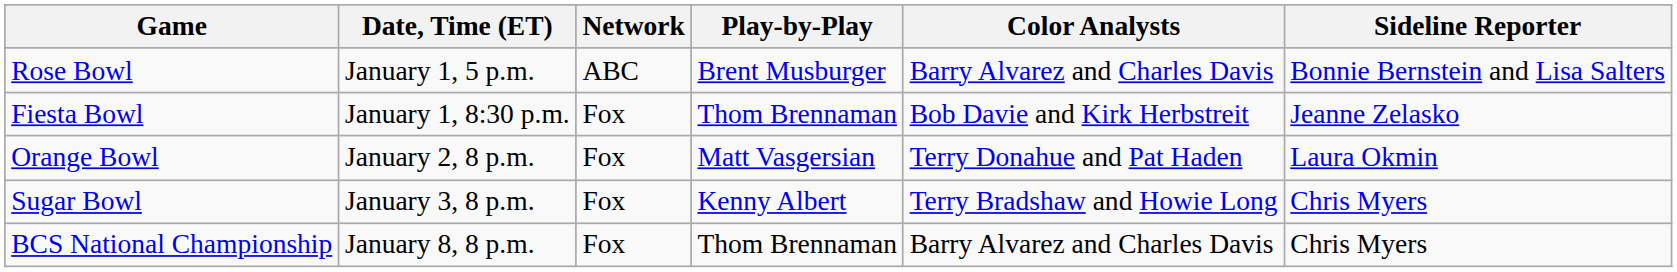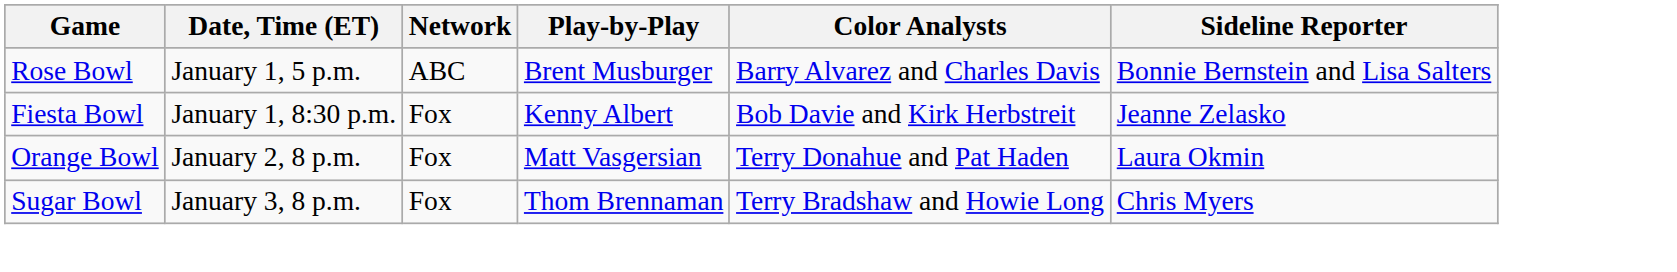 <table class="wikitable">
 <tr>
 <th>Game</th>
 <th>Date, Time (ET)</th>
 <th>Network</th>
 <th>Play-by-Play</th>
 <th>Color Analysts</th>
 <th>Sideline Reporter</th>
 </tr>
 <tr>
 <td><a href='#'>Rose Bowl</a></td>
 <td>January 1, 5 p.m.</td>
 <td>ABC</td>
 <td><a href='#'>Brent Musburger</a></td>
 <td><a href='#'>Barry Alvarez</a> and <a href='#'>Charles Davis</a></td>
 <td><a href='#'>Bonnie Bernstein</a> and <a href='#'>Lisa Salters</a></td>
 </tr>
 <tr>
 <td><a href='#'>Fiesta Bowl</a></td>
 <td>January 1, 8:30 p.m.</td>
 <td>Fox</td>
-<td><a href='#'>Thom Brennaman</a></td>
+<td><a href='#'>Kenny Albert</a></td>
 <td><a href='#'>Bob Davie</a> and <a href='#'>Kirk Herbstreit</a></td>
 <td><a href='#'>Jeanne Zelasko</a></td>
 </tr>
 <tr>
 <td><a href='#'>Orange Bowl</a></td>
 <td>January 2, 8 p.m.</td>
 <td>Fox</td>
 <td><a href='#'>Matt Vasgersian</a></td>
 <td><a href='#'>Terry Donahue</a> and <a href='#'>Pat Haden</a></td>
 <td><a href='#'>Laura Okmin</a></td>
 </tr>
 <tr>
 <td><a href='#'>Sugar Bowl</a></td>
 <td>January 3, 8 p.m.</td>
 <td>Fox</td>
-<td><a href='#'>Kenny Albert</a></td>
+<td><a href='#'>Thom Brennaman</a></td>
 <td><a href='#'>Terry Bradshaw</a> and <a href='#'>Howie Long</a></td>
 <td><a href='#'>Chris Myers</a></td>
 </tr>
-<tr>
-<td><a href='#'>BCS National Championship</a></td>
-<td>January 8, 8 p.m.</td>
-<td>Fox</td>
-<td>Thom Brennaman</td>
-<td>Barry Alvarez and Charles Davis</td>
-<td>Chris Myers</td>
-</tr>
 </table>
